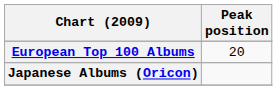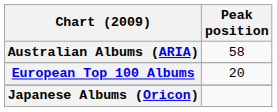 <table class="wikitable sortable plainrowheaders">
 <tr>
 <th>Chart (2009)</th>
 <th>Peak<br>position</th>
+</tr>
+<tr>
+<th scope="row">Australian Albums (<a href='#'>ARIA</a>)</th>
+<td style="text-align:center;">58</td>
 </tr>
 <tr>
 </tr>
 <tr>
 </tr>
 <tr>
 </tr>
 <tr>
 </tr>
 <tr>
 <th scope="row"><a href='#'>European Top 100 Albums</a></th>
 <td style="text-align:center;">20</td>
 </tr>
 <tr>
 </tr>
 <tr>
 </tr>
 <tr>
 </tr>
 <tr>
 <th scope="row">Japanese Albums (<a href='#'>Oricon</a>)</th>
 <td></td>
 </tr>
 <tr>
 </tr>
 <tr>
 </tr>
 <tr>
 </tr>
 <tr>
 </tr>
 <tr>
 </tr>
 <tr>
 </tr>
 </table>
